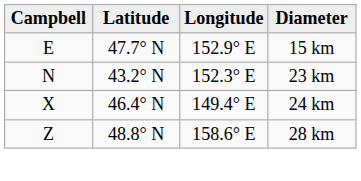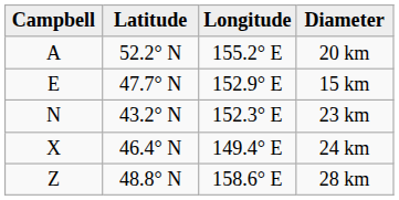 <table class="wikitable">
 <tr>
 <th width="25%" style="background:#eeeeee;">Campbell</th>
 <th width="25%" style="background:#eeeeee;">Latitude</th>
 <th width="25%" style="background:#eeeeee;">Longitude</th>
 <th width="25%" style="background:#eeeeee;">Diameter</th>
+</tr>
+<tr>
+<td align="center">A</td>
+<td align="center">52.2° N</td>
+<td align="center">155.2° E</td>
+<td align="center">20 km</td>
 </tr>
 <tr>
 <td align="center">E</td>
 <td align="center">47.7° N</td>
 <td align="center">152.9° E</td>
 <td align="center">15 km</td>
 </tr>
 <tr>
 <td align="center">N</td>
 <td align="center">43.2° N</td>
 <td align="center">152.3° E</td>
 <td align="center">23 km</td>
 </tr>
 <tr>
 <td align="center">X</td>
 <td align="center">46.4° N</td>
 <td align="center">149.4° E</td>
 <td align="center">24 km</td>
 </tr>
 <tr>
 <td align="center">Z</td>
 <td align="center">48.8° N</td>
 <td align="center">158.6° E</td>
 <td align="center">28 km</td>
 </tr>
 </table>
